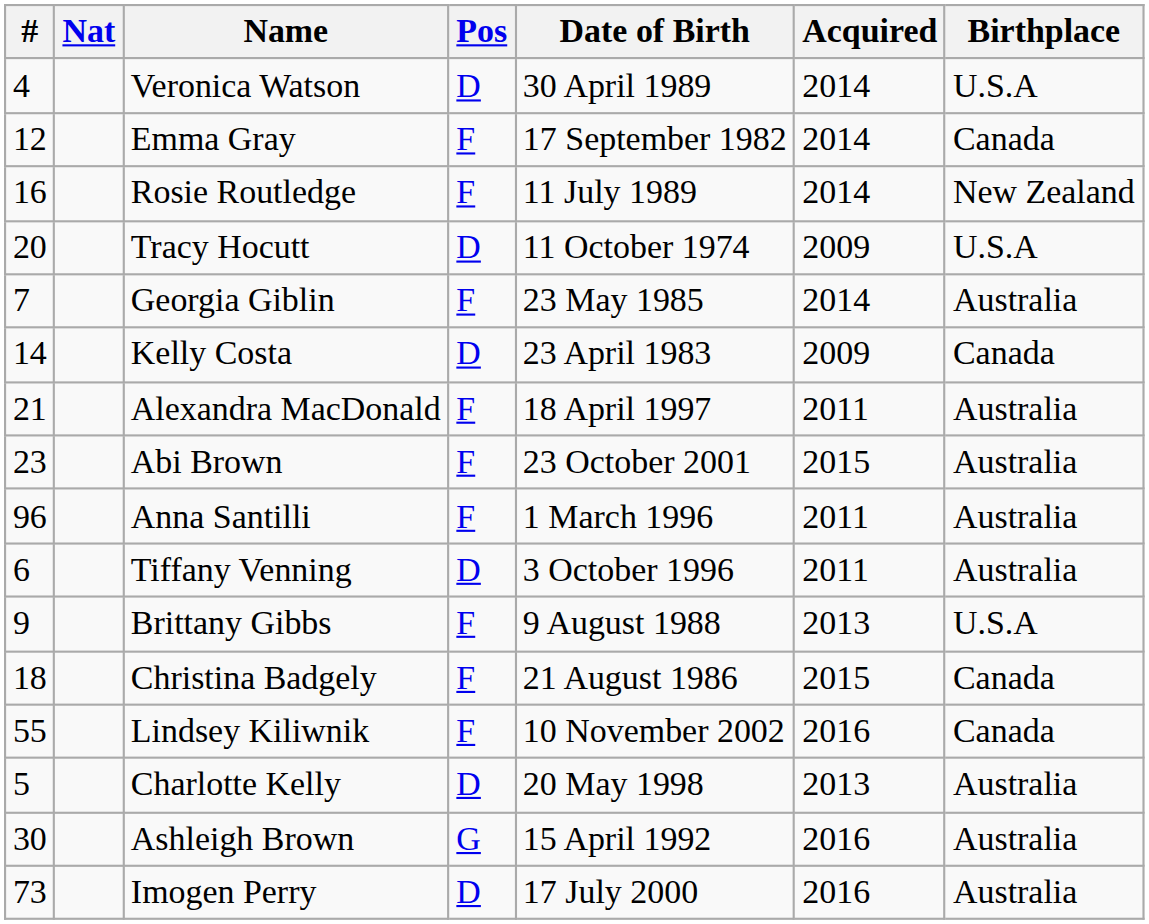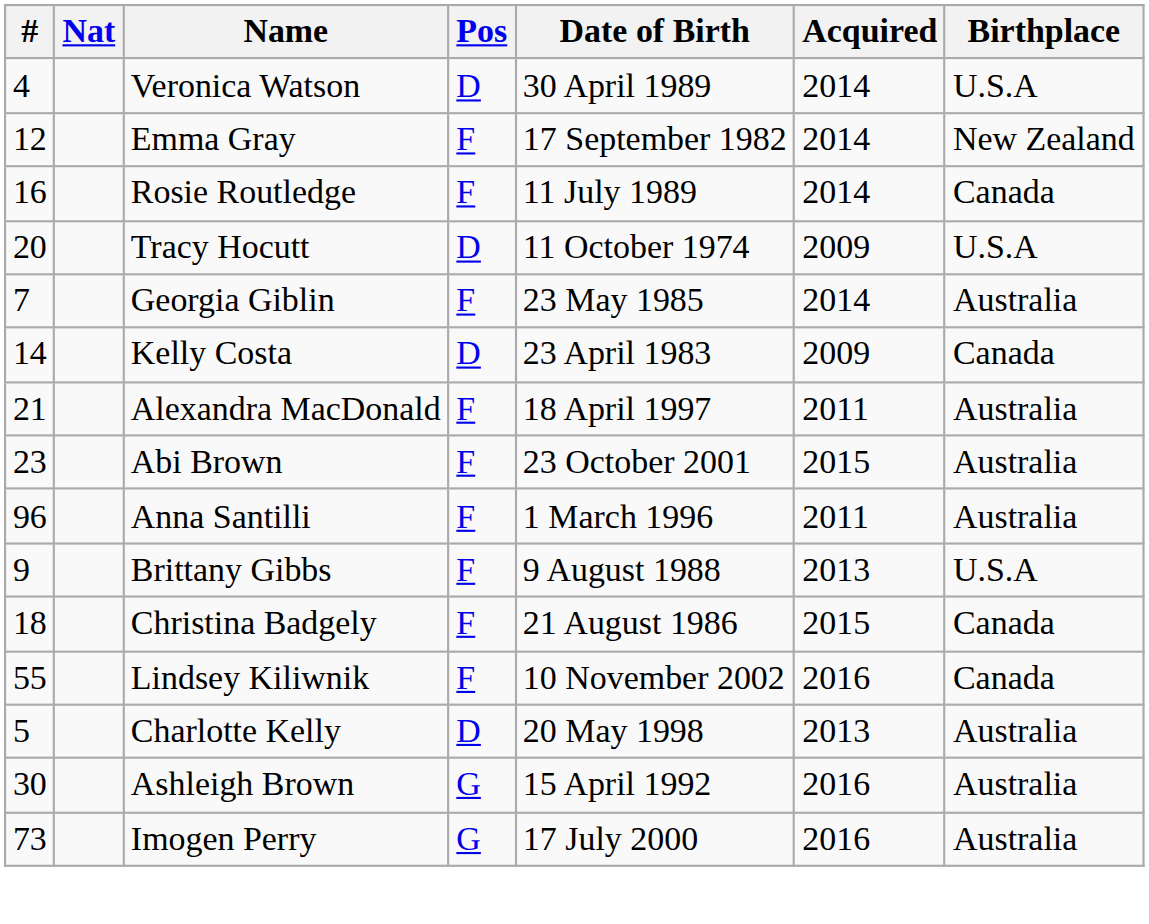 <table class="wikitable sortable">
 <tr>
 <th>#</th>
 <th><a href='#'>Nat</a></th>
 <th>Name</th>
 <th><a href='#'>Pos</a></th>
 <th>Date of Birth</th>
 <th>Acquired</th>
 <th>Birthplace</th>
 </tr>
 <tr>
 <td>4</td>
 <td></td>
 <td>Veronica Watson</td>
 <td><a href='#'>D</a></td>
 <td>30 April 1989</td>
 <td>2014</td>
 <td>U.S.A</td>
 </tr>
 <tr>
 <td>12</td>
 <td></td>
 <td>Emma Gray</td>
 <td><a href='#'>F</a></td>
 <td>17 September 1982</td>
 <td>2014</td>
-<td>Canada</td>
+<td>New Zealand</td>
 </tr>
 <tr>
 <td>16</td>
 <td></td>
 <td>Rosie Routledge</td>
 <td><a href='#'>F</a></td>
 <td>11 July 1989</td>
 <td>2014</td>
-<td>New Zealand</td>
+<td>Canada</td>
 </tr>
 <tr>
 <td>20</td>
 <td></td>
 <td>Tracy Hocutt</td>
 <td><a href='#'>D</a></td>
 <td>11 October 1974</td>
 <td>2009</td>
 <td>U.S.A</td>
 </tr>
 <tr>
 <td>7</td>
 <td></td>
 <td>Georgia Giblin</td>
 <td><a href='#'>F</a></td>
 <td>23 May 1985</td>
 <td>2014</td>
 <td>Australia</td>
 </tr>
 <tr>
 <td>14</td>
 <td></td>
 <td>Kelly Costa</td>
 <td><a href='#'>D</a></td>
 <td>23 April 1983</td>
 <td>2009</td>
 <td>Canada</td>
 </tr>
 <tr>
 <td>21</td>
 <td></td>
 <td>Alexandra MacDonald</td>
 <td><a href='#'>F</a></td>
 <td>18 April 1997</td>
 <td>2011</td>
 <td>Australia</td>
 </tr>
 <tr>
 <td>23</td>
 <td></td>
 <td>Abi Brown</td>
 <td><a href='#'>F</a></td>
 <td>23 October 2001</td>
 <td>2015</td>
 <td>Australia</td>
 </tr>
 <tr>
 <td>96</td>
 <td></td>
 <td>Anna Santilli</td>
 <td><a href='#'>F</a></td>
 <td>1 March 1996</td>
 <td>2011</td>
 <td>Australia</td>
 </tr>
 <tr>
-<td>6</td>
-<td></td>
-<td>Tiffany Venning</td>
-<td><a href='#'>D</a></td>
-<td>3 October 1996</td>
-<td>2011</td>
-<td>Australia</td>
-</tr>
-<tr>
 <td>9</td>
 <td></td>
 <td>Brittany Gibbs</td>
 <td><a href='#'>F</a></td>
 <td>9 August 1988</td>
 <td>2013</td>
 <td>U.S.A</td>
 </tr>
 <tr>
 <td>18</td>
 <td></td>
 <td>Christina Badgely</td>
 <td><a href='#'>F</a></td>
 <td>21 August 1986</td>
 <td>2015</td>
 <td>Canada</td>
 </tr>
 <tr>
 <td>55</td>
 <td></td>
 <td>Lindsey Kiliwnik</td>
 <td><a href='#'>F</a></td>
 <td>10 November 2002</td>
 <td>2016</td>
 <td>Canada</td>
 </tr>
 <tr>
 <td>5</td>
 <td></td>
 <td>Charlotte Kelly</td>
 <td><a href='#'>D</a></td>
 <td>20 May 1998</td>
 <td>2013</td>
 <td>Australia</td>
 </tr>
 <tr>
 <td>30</td>
 <td></td>
 <td>Ashleigh Brown</td>
 <td><a href='#'>G</a></td>
 <td>15 April 1992</td>
 <td>2016</td>
 <td>Australia</td>
 </tr>
 <tr>
 <td>73</td>
 <td></td>
 <td>Imogen Perry</td>
-<td><a href='#'>D</a></td>
+<td><a href='#'>G</a></td>
 <td>17 July 2000</td>
 <td>2016</td>
 <td>Australia</td>
 </tr>
 </table>
